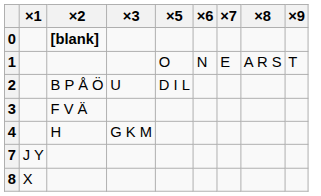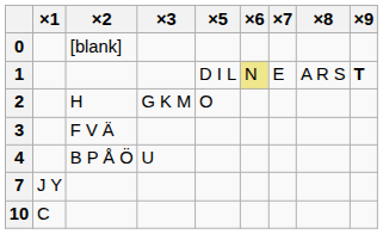 <table class="wikitable floatright">
 <tr>
 <th></th>
 <th>×1</th>
 <th>×2</th>
 <th>×3</th>
 <th>×5</th>
 <th>×6</th>
 <th>×7</th>
 <th>×8</th>
 <th>×9</th>
 </tr>
 <tr>
 <th>0</th>
 <td></td>
-<td><strong>[blank]</strong></td>
+<td>[blank]</td>
 <td></td>
 <td></td>
 <td></td>
 <td></td>
 <td></td>
 <td></td>
 </tr>
 <tr>
 <th>1</th>
 <td></td>
 <td></td>
 <td></td>
-<td>O</td>
-<td>N</td>
+<td>D I L</td>
+<td style="background: khaki;">N</td>
 <td>E</td>
 <td>A R S</td>
-<td>T</td>
+<td><strong>T</strong></td>
 </tr>
 <tr>
 <th>2</th>
 <td></td>
-<td>B P Å Ö</td>
-<td>U</td>
-<td>D I L</td>
+<td>H</td>
+<td>G K M</td>
+<td>O</td>
 <td></td>
 <td></td>
 <td></td>
 <td></td>
 </tr>
 <tr>
 <th>3</th>
 <td></td>
 <td>F V Ä</td>
 <td></td>
 <td></td>
 <td></td>
 <td></td>
 <td></td>
 <td></td>
 </tr>
 <tr>
 <th>4</th>
 <td></td>
-<td>H</td>
-<td>G K M</td>
+<td>B P Å Ö</td>
+<td>U</td>
 <td></td>
 <td></td>
 <td></td>
 <td></td>
 <td></td>
 </tr>
 <tr>
 <th>7</th>
 <td>J Y</td>
 <td></td>
 <td></td>
 <td></td>
 <td></td>
 <td></td>
 <td></td>
 <td></td>
 </tr>
 <tr>
-<th>8</th>
-<td>X</td>
+<th>10</th>
+<td>C</td>
 <td></td>
 <td></td>
 <td></td>
 <td></td>
 <td></td>
 <td></td>
 <td></td>
 </tr>
 </table>
